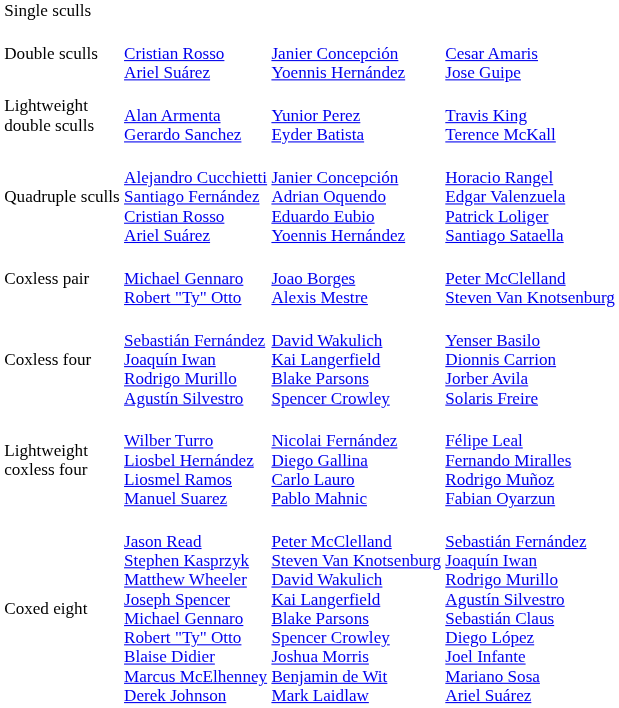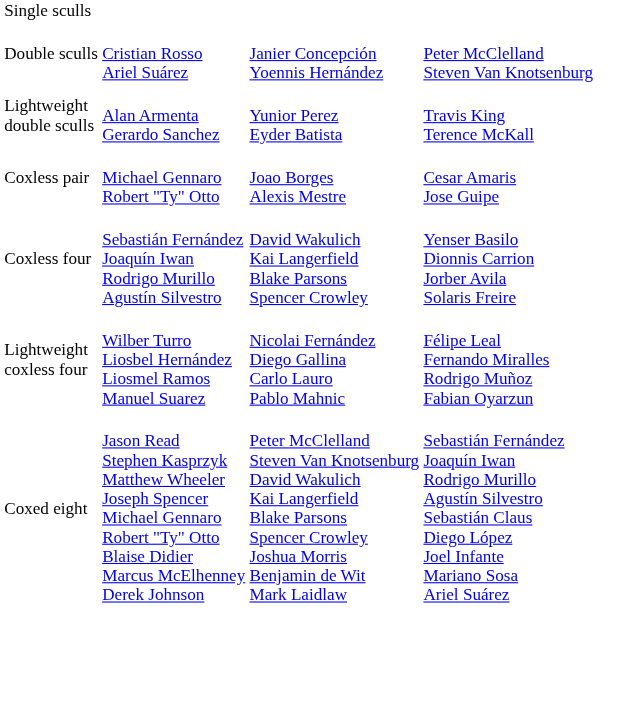 <table>
 <tr>
 <td>Single sculls <br></td>
 <td></td>
 <td></td>
 <td></td>
 </tr>
 <tr>
 <td>Double sculls <br></td>
 <td><br><a href='#'>Cristian Rosso</a> <br><a href='#'>Ariel Suárez</a></td>
 <td><br><a href='#'>Janier Concepción</a> <br><a href='#'>Yoennis Hernández</a></td>
-<td><br><a href='#'>Cesar Amaris</a> <br><a href='#'>Jose Guipe</a></td>
+<td><br><a href='#'>Peter McClelland</a> <br><a href='#'>Steven Van Knotsenburg</a></td>
 </tr>
 <tr>
 <td>Lightweight<br>double sculls <br></td>
 <td><br><a href='#'>Alan Armenta</a><br><a href='#'>Gerardo Sanchez</a></td>
 <td><br><a href='#'>Yunior Perez</a><br> <a href='#'>Eyder Batista</a></td>
 <td><br><a href='#'>Travis King</a><br> <a href='#'>Terence McKall</a></td>
 </tr>
 <tr>
-<td>Quadruple sculls <br></td>
-<td><br><a href='#'>Alejandro Cucchietti</a><br><a href='#'>Santiago Fernández</a><br><a href='#'>Cristian Rosso</a><br><a href='#'>Ariel Suárez</a></td>
-<td><br><a href='#'>Janier Concepción</a><br><a href='#'>Adrian Oquendo</a><br><a href='#'>Eduardo Eubio</a><br><a href='#'>Yoennis Hernández</a></td>
-<td><br><a href='#'>Horacio Rangel</a><br><a href='#'>Edgar Valenzuela</a><br><a href='#'>Patrick Loliger</a><br><a href='#'>Santiago Sataella</a></td>
-</tr>
-<tr>
 <td>Coxless pair <br></td>
 <td><br><a href='#'>Michael Gennaro</a> <br><a href='#'>Robert "Ty" Otto</a></td>
 <td><br><a href='#'>Joao Borges</a> <br><a href='#'>Alexis Mestre</a></td>
-<td><br><a href='#'>Peter McClelland</a> <br><a href='#'>Steven Van Knotsenburg</a></td>
+<td><br><a href='#'>Cesar Amaris</a> <br><a href='#'>Jose Guipe</a></td>
 </tr>
 <tr>
 <td>Coxless four <br></td>
 <td><br><a href='#'>Sebastián Fernández</a><br><a href='#'>Joaquín Iwan</a><br><a href='#'>Rodrigo Murillo</a><br><a href='#'>Agustín Silvestro</a></td>
 <td><br><a href='#'>David Wakulich</a><br> <a href='#'>Kai Langerfield</a><br><a href='#'>Blake Parsons</a><br><a href='#'>Spencer Crowley</a></td>
 <td><br><a href='#'>Yenser Basilo</a><br> <a href='#'>Dionnis Carrion</a><br> <a href='#'>Jorber Avila</a><br> <a href='#'>Solaris Freire</a></td>
 </tr>
 <tr>
 <td>Lightweight<br>coxless four <br></td>
 <td><br><a href='#'>Wilber Turro</a><br> <a href='#'>Liosbel Hernández</a><br> <a href='#'>Liosmel Ramos</a><br> <a href='#'>Manuel Suarez</a></td>
 <td><br><a href='#'>Nicolai Fernández</a><br> <a href='#'>Diego Gallina</a><br> <a href='#'>Carlo Lauro</a><br> <a href='#'>Pablo Mahnic</a></td>
 <td><br><a href='#'>Félipe Leal</a><br> <a href='#'>Fernando Miralles</a><br> <a href='#'>Rodrigo Muñoz</a><br> <a href='#'>Fabian Oyarzun</a></td>
 </tr>
 <tr>
 <td>Coxed eight <br></td>
 <td><br><a href='#'>Jason Read</a><br> <a href='#'>Stephen Kasprzyk</a><br> <a href='#'>Matthew Wheeler</a><br> <a href='#'>Joseph Spencer</a><br> <a href='#'>Michael Gennaro</a><br> <a href='#'>Robert "Ty" Otto</a><br> <a href='#'>Blaise Didier</a><br> <a href='#'>Marcus McElhenney</a><br> <a href='#'>Derek Johnson</a></td>
 <td><br><a href='#'>Peter McClelland</a><br> <a href='#'>Steven Van Knotsenburg</a><br> <a href='#'>David Wakulich</a><br> <a href='#'>Kai Langerfield</a><br> <a href='#'>Blake Parsons</a><br> <a href='#'>Spencer Crowley</a><br> <a href='#'>Joshua Morris</a><br> <a href='#'>Benjamin de Wit</a><br> <a href='#'>Mark Laidlaw</a></td>
 <td><br><a href='#'>Sebastián Fernández</a><br> <a href='#'>Joaquín Iwan</a><br> <a href='#'>Rodrigo Murillo</a><br> <a href='#'>Agustín Silvestro</a><br> <a href='#'>Sebastián Claus</a><br> <a href='#'>Diego López</a><br> <a href='#'>Joel Infante</a><br> <a href='#'>Mariano Sosa</a><br> <a href='#'>Ariel Suárez</a></td>
 </tr>
 </table>
